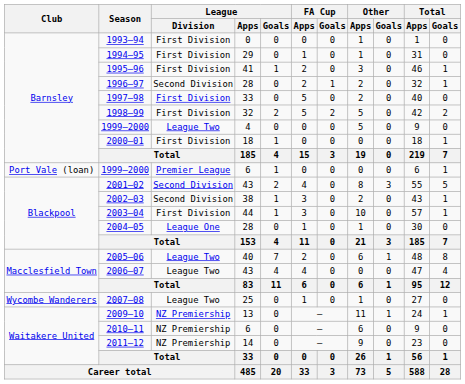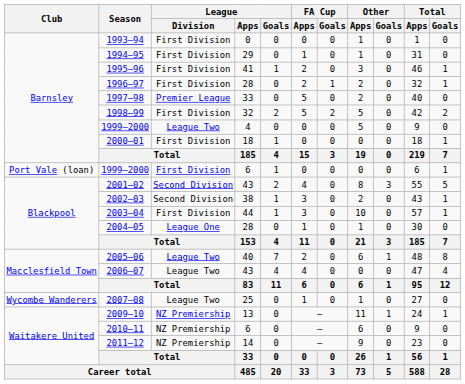 <table class="wikitable" style="text-align:center">
 <tr>
 <th rowspan="2">Club</th>
 <th rowspan="2">Season</th>
 <th colspan="3">League</th>
 <th colspan="2">FA Cup</th>
 <th colspan="2">Other</th>
 <th colspan="2">Total</th>
 </tr>
 <tr>
 <th>Division</th>
 <th>Apps</th>
 <th>Goals</th>
 <th>Apps</th>
 <th>Goals</th>
 <th>Apps</th>
 <th>Goals</th>
 <th>Apps</th>
 <th>Goals</th>
 </tr>
 <tr>
 <td rowspan="9"><a href='#'>Barnsley</a></td>
 <td><a href='#'>1993–94</a></td>
 <td>First Division</td>
 <td>0</td>
 <td>0</td>
 <td>0</td>
 <td>0</td>
 <td>1</td>
 <td>0</td>
 <td>1</td>
 <td>0</td>
 </tr>
 <tr>
 <td><a href='#'>1994–95</a></td>
 <td>First Division</td>
 <td>29</td>
 <td>0</td>
 <td>1</td>
 <td>0</td>
 <td>1</td>
 <td>0</td>
 <td>31</td>
 <td>0</td>
 </tr>
 <tr>
 <td><a href='#'>1995–96</a></td>
 <td>First Division</td>
 <td>41</td>
 <td>1</td>
 <td>2</td>
 <td>0</td>
 <td>3</td>
 <td>0</td>
 <td>46</td>
 <td>1</td>
 </tr>
 <tr>
 <td><a href='#'>1996–97</a></td>
-<td>Second Division</td>
+<td>First Division</td>
 <td>28</td>
 <td>0</td>
 <td>2</td>
 <td>1</td>
 <td>2</td>
 <td>0</td>
 <td>32</td>
 <td>1</td>
 </tr>
 <tr>
 <td><a href='#'>1997–98</a></td>
-<td><a href='#'>First Division</a></td>
+<td><a href='#'>Premier League</a></td>
 <td>33</td>
 <td>0</td>
 <td>5</td>
 <td>0</td>
 <td>2</td>
 <td>0</td>
 <td>40</td>
 <td>0</td>
 </tr>
 <tr>
 <td><a href='#'>1998–99</a></td>
 <td>First Division</td>
 <td>32</td>
 <td>2</td>
 <td>5</td>
 <td>2</td>
 <td>5</td>
 <td>0</td>
 <td>42</td>
 <td>2</td>
 </tr>
 <tr>
 <td><a href='#'>1999–2000</a></td>
 <td><a href='#'>League Two</a></td>
 <td>4</td>
 <td>0</td>
 <td>0</td>
 <td>0</td>
 <td>5</td>
 <td>0</td>
 <td>9</td>
 <td>0</td>
 </tr>
 <tr>
 <td><a href='#'>2000–01</a></td>
 <td>First Division</td>
 <td>18</td>
 <td>1</td>
 <td>0</td>
 <td>0</td>
 <td>0</td>
 <td>0</td>
 <td>18</td>
 <td>1</td>
 </tr>
 <tr>
 <th colspan="2">Total</th>
 <th>185</th>
 <th>4</th>
 <th>15</th>
 <th>3</th>
 <th>19</th>
 <th>0</th>
 <th>219</th>
 <th>7</th>
 </tr>
 <tr>
 <td><a href='#'>Port Vale</a> (loan)</td>
 <td><a href='#'>1999–2000</a></td>
-<td><a href='#'>Premier League</a></td>
+<td><a href='#'>First Division</a></td>
 <td>6</td>
 <td>1</td>
 <td>0</td>
 <td>0</td>
 <td>0</td>
 <td>0</td>
 <td>6</td>
 <td>1</td>
 </tr>
 <tr>
 <td rowspan="5"><a href='#'>Blackpool</a></td>
 <td><a href='#'>2001–02</a></td>
 <td><a href='#'>Second Division</a></td>
 <td>43</td>
 <td>2</td>
 <td>4</td>
 <td>0</td>
 <td>8</td>
 <td>3</td>
 <td>55</td>
 <td>5</td>
 </tr>
 <tr>
 <td><a href='#'>2002–03</a></td>
 <td>Second Division</td>
 <td>38</td>
 <td>1</td>
 <td>3</td>
 <td>0</td>
 <td>2</td>
 <td>0</td>
 <td>43</td>
 <td>1</td>
 </tr>
 <tr>
 <td><a href='#'>2003–04</a></td>
 <td>First Division</td>
 <td>44</td>
 <td>1</td>
 <td>3</td>
 <td>0</td>
 <td>10</td>
 <td>0</td>
 <td>57</td>
 <td>1</td>
 </tr>
 <tr>
 <td><a href='#'>2004–05</a></td>
 <td><a href='#'>League One</a></td>
 <td>28</td>
 <td>0</td>
 <td>1</td>
 <td>0</td>
 <td>1</td>
 <td>0</td>
 <td>30</td>
 <td>0</td>
 </tr>
 <tr>
 <th colspan="2">Total</th>
 <th>153</th>
 <th>4</th>
 <th>11</th>
 <th>0</th>
 <th>21</th>
 <th>3</th>
 <th>185</th>
 <th>7</th>
 </tr>
 <tr>
 <td rowspan="3"><a href='#'>Macclesfield Town</a></td>
 <td><a href='#'>2005–06</a></td>
 <td><a href='#'>League Two</a></td>
 <td>40</td>
 <td>7</td>
 <td>2</td>
 <td>0</td>
 <td>6</td>
 <td>1</td>
 <td>48</td>
 <td>8</td>
 </tr>
 <tr>
 <td><a href='#'>2006–07</a></td>
 <td>League Two</td>
 <td>43</td>
 <td>4</td>
 <td>4</td>
 <td>0</td>
 <td>0</td>
 <td>0</td>
 <td>47</td>
 <td>4</td>
 </tr>
 <tr>
 <th colspan="2">Total</th>
 <th>83</th>
 <th>11</th>
 <th>6</th>
 <th>0</th>
 <th>6</th>
 <th>1</th>
 <th>95</th>
 <th>12</th>
 </tr>
 <tr>
 <td><a href='#'>Wycombe Wanderers</a></td>
 <td><a href='#'>2007–08</a></td>
 <td>League Two</td>
 <td>25</td>
 <td>0</td>
 <td>1</td>
 <td>0</td>
 <td>1</td>
 <td>0</td>
 <td>27</td>
 <td>0</td>
 </tr>
 <tr>
 <td rowspan=4><a href='#'>Waitakere United</a></td>
 <td><a href='#'>2009–10</a></td>
 <td><a href='#'>NZ Premiership</a></td>
 <td>13</td>
 <td>0</td>
 <td colspan=2>—</td>
 <td>11</td>
 <td>1</td>
 <td>24</td>
 <td>1</td>
 </tr>
 <tr>
 <td><a href='#'>2010–11</a></td>
 <td>NZ Premiership</td>
 <td>6</td>
 <td>0</td>
 <td colspan=2>—</td>
 <td>6</td>
 <td>0</td>
 <td>9</td>
 <td>0</td>
 </tr>
 <tr>
 <td><a href='#'>2011–12</a></td>
 <td>NZ Premiership</td>
 <td>14</td>
 <td>0</td>
 <td colspan=2>—</td>
 <td>9</td>
 <td>0</td>
 <td>23</td>
 <td>0</td>
 </tr>
 <tr>
 <th colspan="2">Total</th>
 <th>33</th>
 <th>0</th>
 <th>0</th>
 <th>0</th>
 <th>26</th>
 <th>1</th>
 <th>56</th>
 <th>1</th>
 </tr>
 <tr>
 <th colspan="3">Career total</th>
 <th>485</th>
 <th>20</th>
 <th>33</th>
 <th>3</th>
 <th>73</th>
 <th>5</th>
 <th>588</th>
 <th>28</th>
 </tr>
 </table>
